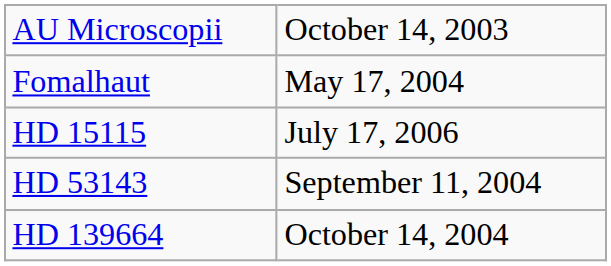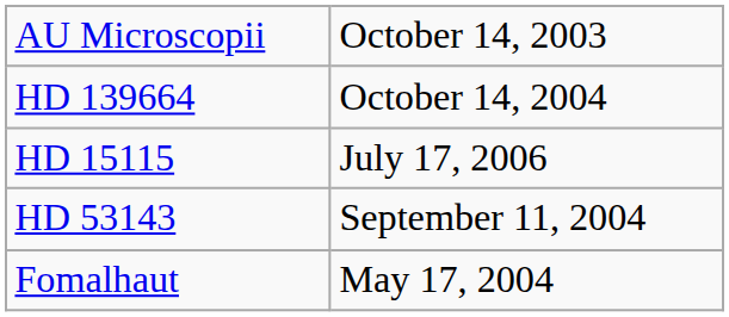 <table class=wikitable align="center" width="300px">
 <tr>
 <td><a href='#'>AU Microscopii</a></td>
 <td>October 14, 2003</td>
 </tr>
 <tr>
-<td><a href='#'>Fomalhaut</a></td>
-<td>May 17, 2004</td>
+<td><a href='#'>HD 139664</a></td>
+<td>October 14, 2004</td>
 </tr>
 <tr>
 <td><a href='#'>HD 15115</a></td>
 <td>July 17, 2006</td>
 </tr>
 <tr>
 <td><a href='#'>HD 53143</a></td>
 <td>September 11, 2004</td>
 </tr>
 <tr>
-<td><a href='#'>HD 139664</a></td>
-<td>October 14, 2004</td>
+<td><a href='#'>Fomalhaut</a></td>
+<td>May 17, 2004</td>
 </tr>
 </table>
